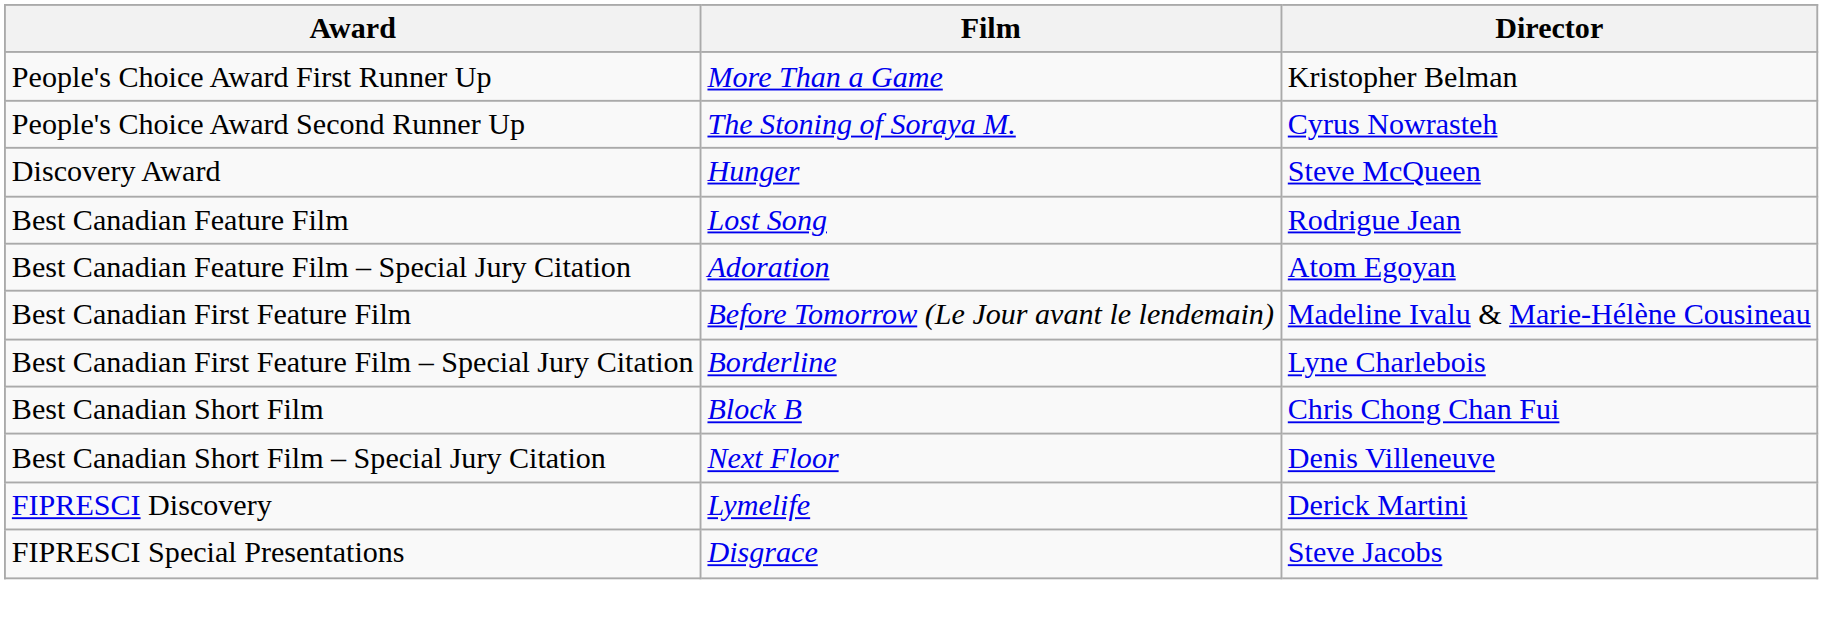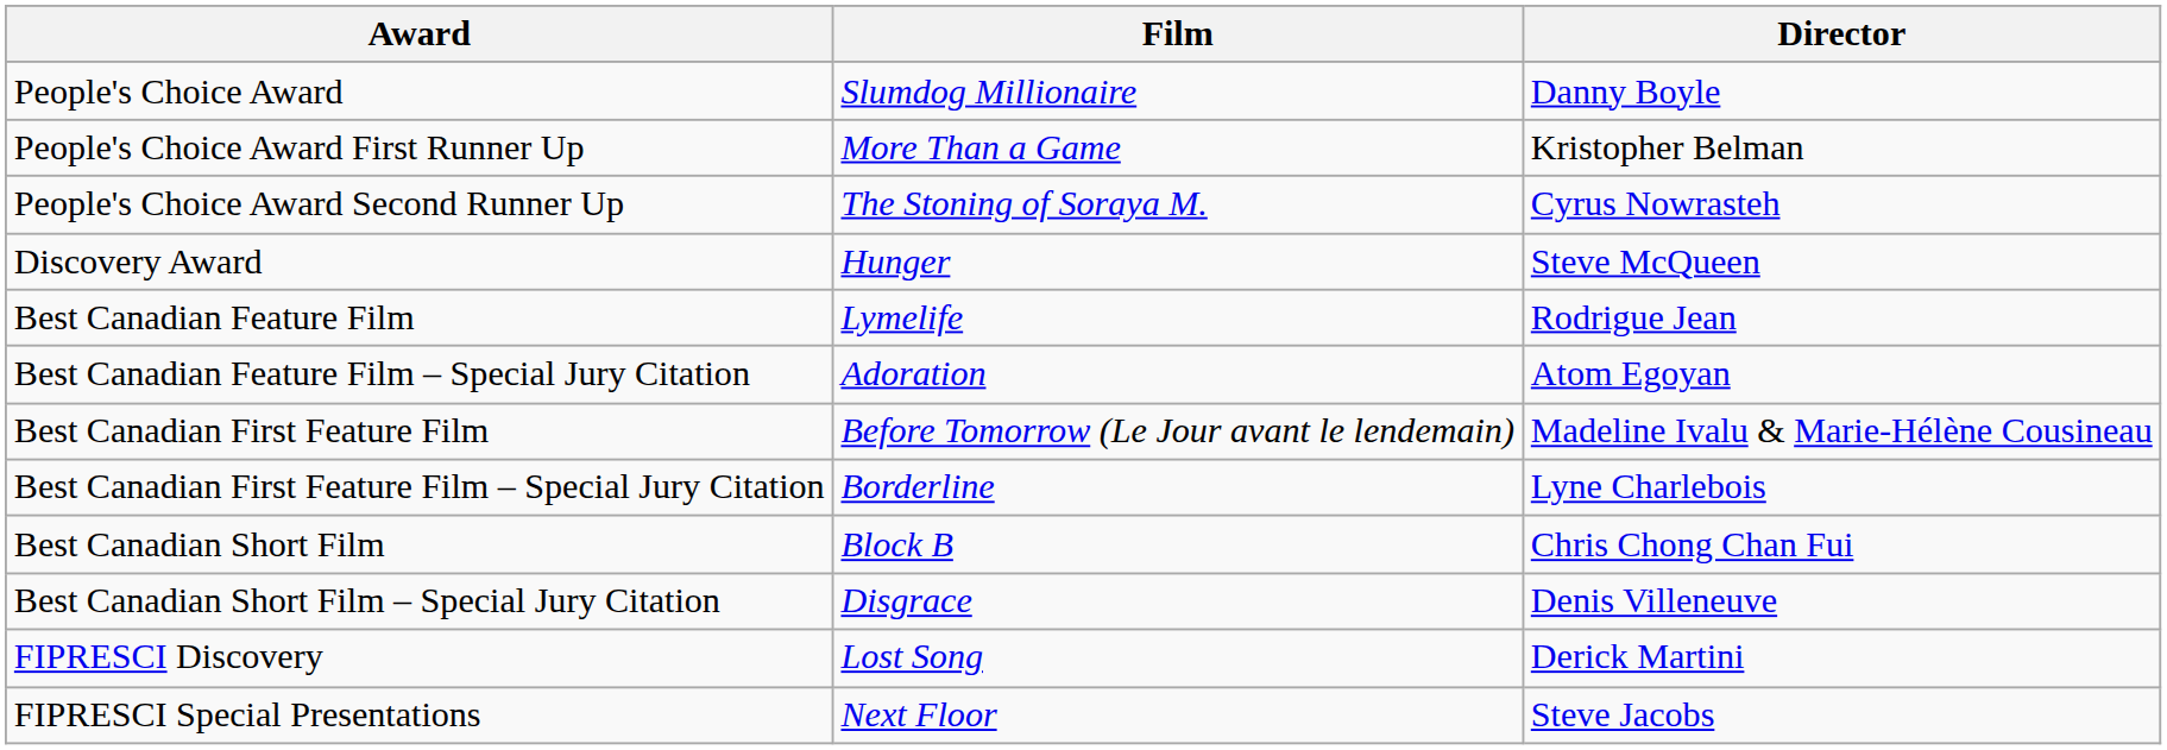 <table class="wikitable">
 <tr>
 <th>Award</th>
 <th>Film</th>
 <th>Director</th>
+</tr>
+<tr>
+<td>People's Choice Award</td>
+<td><em><a href='#'>Slumdog Millionaire</a></em></td>
+<td><a href='#'>Danny Boyle</a></td>
 </tr>
 <tr>
 <td>People's Choice Award First Runner Up</td>
 <td><em><a href='#'>More Than a Game</a></em></td>
 <td>Kristopher Belman</td>
 </tr>
 <tr>
 <td>People's Choice Award Second Runner Up</td>
 <td><em><a href='#'>The Stoning of Soraya M.</a></em></td>
 <td><a href='#'>Cyrus Nowrasteh</a></td>
 </tr>
 <tr>
 <td>Discovery Award</td>
 <td><em><a href='#'>Hunger</a></em></td>
 <td><a href='#'>Steve McQueen</a></td>
 </tr>
 <tr>
 <td>Best Canadian Feature Film</td>
-<td><em><a href='#'>Lost Song</a></em></td>
+<td><em><a href='#'>Lymelife</a></em></td>
 <td><a href='#'>Rodrigue Jean</a></td>
 </tr>
 <tr>
 <td>Best Canadian Feature Film – Special Jury Citation</td>
 <td><em><a href='#'>Adoration</a></em></td>
 <td><a href='#'>Atom Egoyan</a></td>
 </tr>
 <tr>
 <td>Best Canadian First Feature Film</td>
 <td><em><a href='#'>Before Tomorrow</a> (Le Jour avant le lendemain)</em></td>
 <td><a href='#'>Madeline Ivalu</a> & <a href='#'>Marie-Hélène Cousineau</a></td>
 </tr>
 <tr>
 <td>Best Canadian First Feature Film – Special Jury Citation</td>
 <td><em><a href='#'>Borderline</a></em></td>
 <td><a href='#'>Lyne Charlebois</a></td>
 </tr>
 <tr>
 <td>Best Canadian Short Film</td>
 <td><em><a href='#'>Block B</a></em></td>
 <td><a href='#'>Chris Chong Chan Fui</a></td>
 </tr>
 <tr>
 <td>Best Canadian Short Film – Special Jury Citation</td>
-<td><em><a href='#'>Next Floor</a></em></td>
+<td><em><a href='#'>Disgrace</a></em></td>
 <td><a href='#'>Denis Villeneuve</a></td>
 </tr>
 <tr>
 <td><a href='#'>FIPRESCI</a> Discovery</td>
-<td><em><a href='#'>Lymelife</a></em></td>
+<td><em><a href='#'>Lost Song</a></em></td>
 <td><a href='#'>Derick Martini</a></td>
 </tr>
 <tr>
 <td>FIPRESCI Special Presentations</td>
-<td><em><a href='#'>Disgrace</a></em></td>
+<td><em><a href='#'>Next Floor</a></em></td>
 <td><a href='#'>Steve Jacobs</a></td>
 </tr>
 </table>
